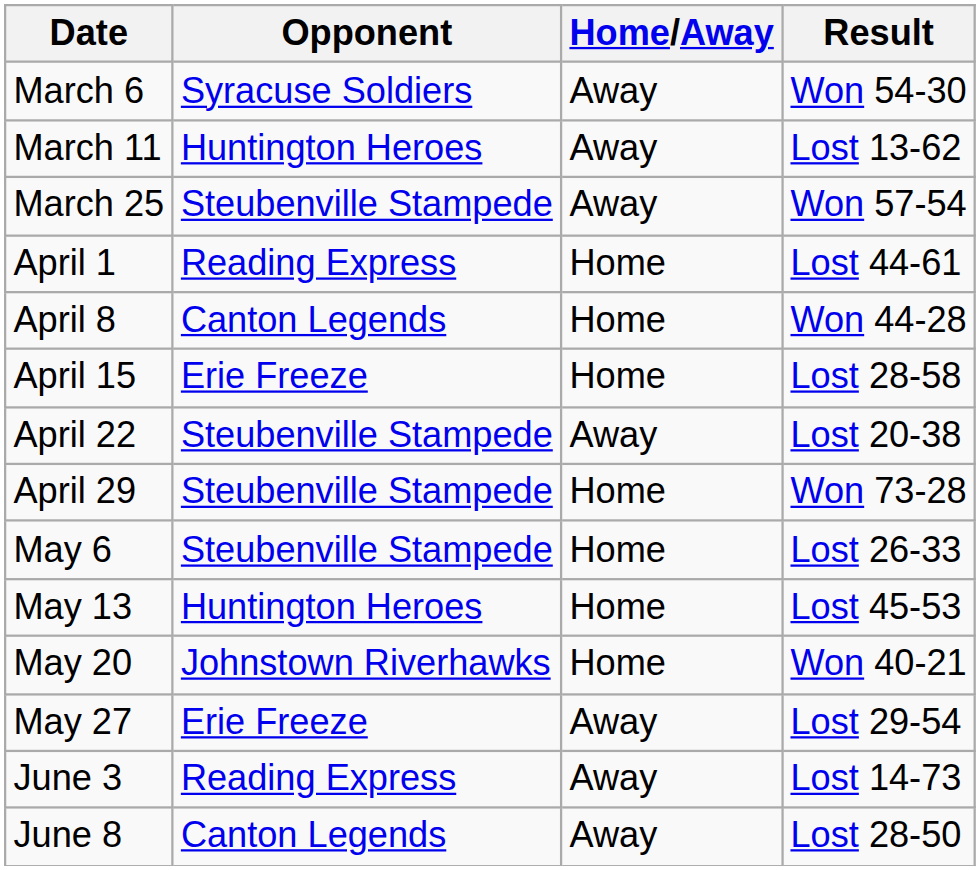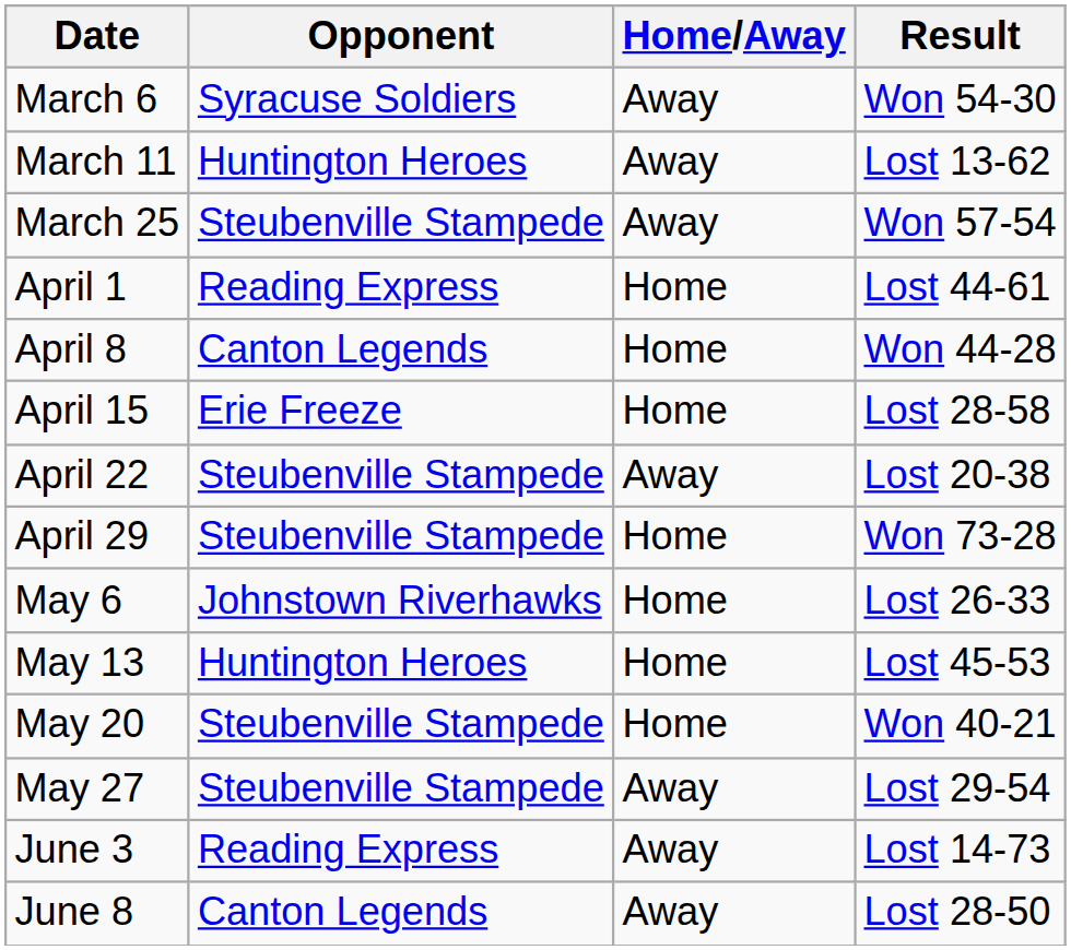 <table class="wikitable">
 <tr>
 <th>Date</th>
 <th>Opponent</th>
 <th><a href='#'>Home</a>/<a href='#'>Away</a></th>
 <th>Result</th>
 </tr>
 <tr>
 <td>March 6</td>
 <td><a href='#'>Syracuse Soldiers</a></td>
 <td>Away</td>
 <td><a href='#'>Won</a> 54-30</td>
 </tr>
 <tr>
 <td>March 11</td>
 <td><a href='#'>Huntington Heroes</a></td>
 <td>Away</td>
 <td><a href='#'>Lost</a> 13-62</td>
 </tr>
 <tr>
 <td>March 25</td>
 <td><a href='#'>Steubenville Stampede</a></td>
 <td>Away</td>
 <td><a href='#'>Won</a> 57-54</td>
 </tr>
 <tr>
 <td>April 1</td>
 <td><a href='#'>Reading Express</a></td>
 <td>Home</td>
 <td><a href='#'>Lost</a> 44-61</td>
 </tr>
 <tr>
 <td>April 8</td>
 <td><a href='#'>Canton Legends</a></td>
 <td>Home</td>
 <td><a href='#'>Won</a> 44-28</td>
 </tr>
 <tr>
 <td>April 15</td>
 <td><a href='#'>Erie Freeze</a></td>
 <td>Home</td>
 <td><a href='#'>Lost</a> 28-58</td>
 </tr>
 <tr>
 <td>April 22</td>
 <td><a href='#'>Steubenville Stampede</a></td>
 <td>Away</td>
 <td><a href='#'>Lost</a> 20-38</td>
 </tr>
 <tr>
 <td>April 29</td>
 <td><a href='#'>Steubenville Stampede</a></td>
 <td>Home</td>
 <td><a href='#'>Won</a> 73-28</td>
 </tr>
 <tr>
 <td>May 6</td>
-<td><a href='#'>Steubenville Stampede</a></td>
+<td><a href='#'>Johnstown Riverhawks</a></td>
 <td>Home</td>
 <td><a href='#'>Lost</a> 26-33</td>
 </tr>
 <tr>
 <td>May 13</td>
 <td><a href='#'>Huntington Heroes</a></td>
 <td>Home</td>
 <td><a href='#'>Lost</a> 45-53</td>
 </tr>
 <tr>
 <td>May 20</td>
-<td><a href='#'>Johnstown Riverhawks</a></td>
+<td><a href='#'>Steubenville Stampede</a></td>
 <td>Home</td>
 <td><a href='#'>Won</a> 40-21</td>
 </tr>
 <tr>
 <td>May 27</td>
-<td><a href='#'>Erie Freeze</a></td>
+<td><a href='#'>Steubenville Stampede</a></td>
 <td>Away</td>
 <td><a href='#'>Lost</a> 29-54</td>
 </tr>
 <tr>
 <td>June 3</td>
 <td><a href='#'>Reading Express</a></td>
 <td>Away</td>
 <td><a href='#'>Lost</a> 14-73</td>
 </tr>
 <tr>
 <td>June 8</td>
 <td><a href='#'>Canton Legends</a></td>
 <td>Away</td>
 <td><a href='#'>Lost</a> 28-50</td>
 </tr>
 </table>
